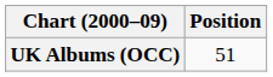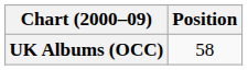 <table class="wikitable plainrowheaders sortable">
 <tr>
 <th>Chart (2000–09)</th>
 <th>Position</th>
 </tr>
 <tr>
 <th scope="row">UK Albums (OCC)</th>
-<td align="center">51</td>
+<td align="center">58</td>
 </tr>
 </table>
